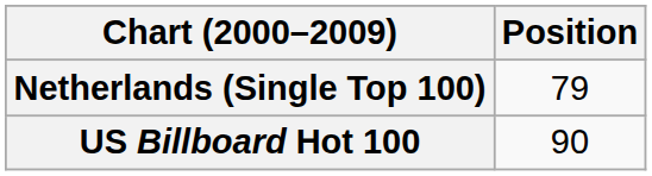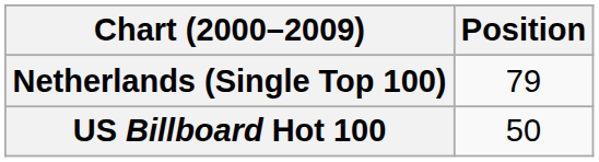 <table class="wikitable plainrowheaders" style="text-align:center">
 <tr>
 <th>Chart (2000–2009)</th>
 <th>Position</th>
 </tr>
 <tr>
 <th scope="row">Netherlands (Single Top 100)</th>
 <td>79</td>
 </tr>
 <tr>
 <th scope="row">US <em>Billboard</em> Hot 100</th>
-<td>90</td>
+<td>50</td>
 </tr>
 </table>
